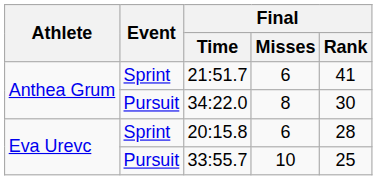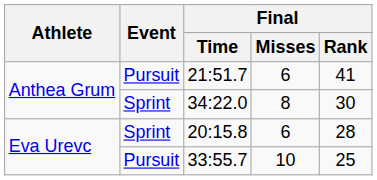 <table class="wikitable">
 <tr>
 <th rowspan="2">Athlete</th>
 <th rowspan="2">Event</th>
 <th colspan="3">Final</th>
 </tr>
 <tr>
 <th>Time</th>
 <th>Misses</th>
 <th>Rank</th>
 </tr>
 <tr>
 <td rowspan="2"><a href='#'>Anthea Grum</a></td>
-<td><a href='#'>Sprint</a></td>
+<td><a href='#'>Pursuit</a></td>
 <td align="center">21:51.7</td>
 <td align="center">6</td>
 <td align="center">41</td>
 </tr>
 <tr>
-<td><a href='#'>Pursuit</a></td>
+<td><a href='#'>Sprint</a></td>
 <td align="center">34:22.0</td>
 <td align="center">8</td>
 <td align="center">30</td>
 </tr>
 <tr>
 <td rowspan="2"><a href='#'>Eva Urevc</a></td>
 <td><a href='#'>Sprint</a></td>
 <td align="center">20:15.8</td>
 <td align="center">6</td>
 <td align="center">28</td>
 </tr>
 <tr>
 <td><a href='#'>Pursuit</a></td>
 <td align="center">33:55.7</td>
 <td align="center">10</td>
 <td align="center">25</td>
 </tr>
 </table>
